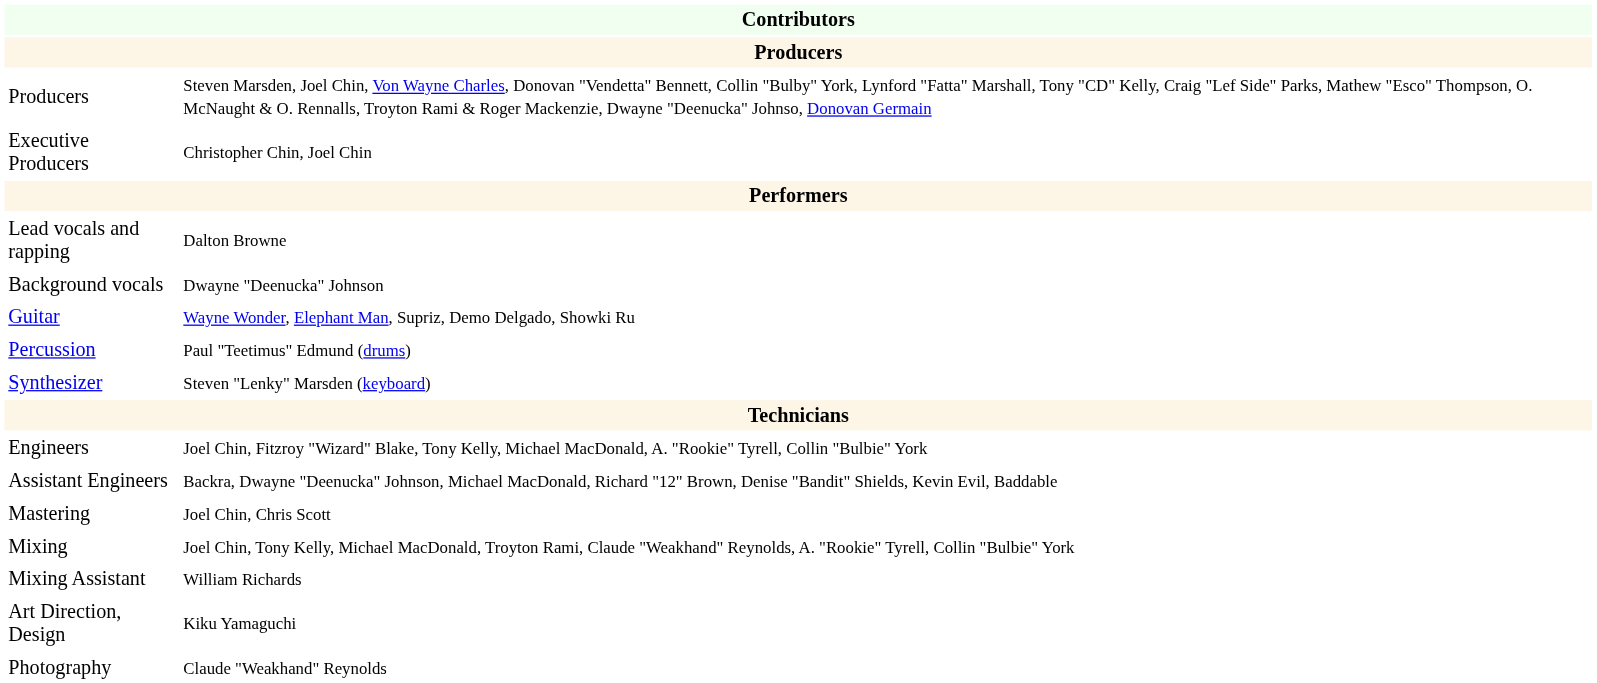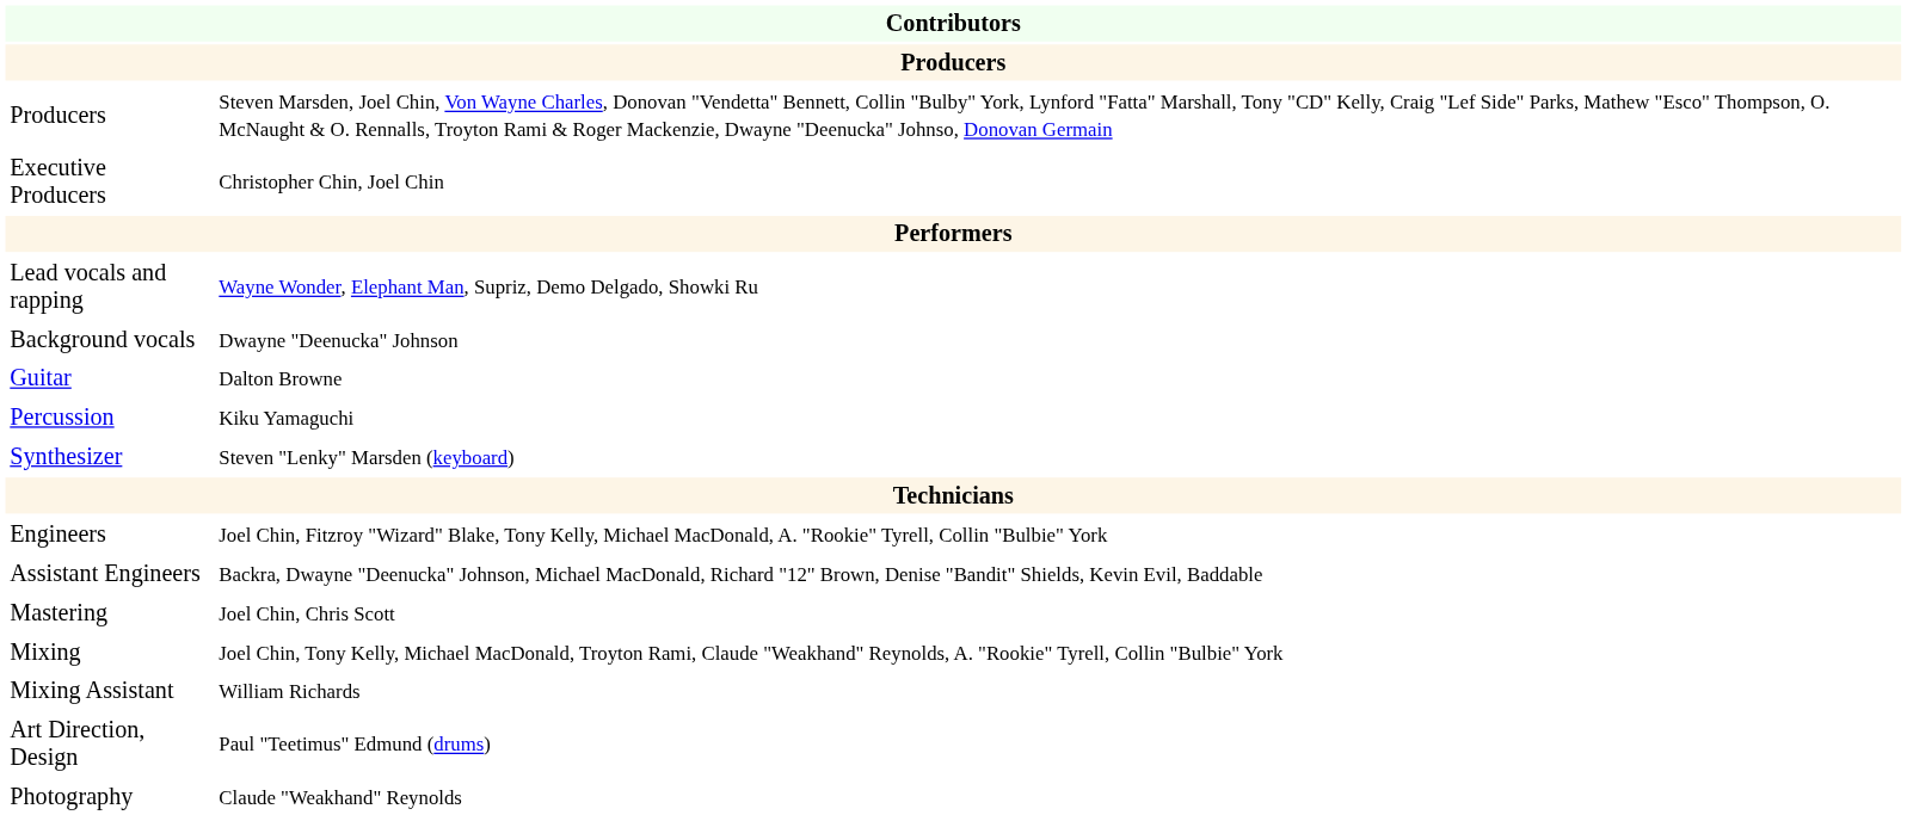 <table cellpadding="3" align="center" border:3px solid;">
 <tr>
 <td align="center" bgcolor="honeydew" colspan="2"><strong>Contributors</strong></td>
 </tr>
 <tr>
 <th align="center" bgcolor="oldlace" colspan="2"><strong>Producers</strong></th>
 </tr>
 <tr>
 <td>Producers</td>
 <td><small>Steven Marsden, Joel Chin, <a href='#'>Von Wayne Charles</a>, Donovan "Vendetta" Bennett, Collin "Bulby" York, Lynford "Fatta" Marshall, Tony "CD" Kelly, Craig "Lef Side" Parks, Mathew "Esco" Thompson, O. McNaught & O. Rennalls, Troyton Rami & Roger Mackenzie, Dwayne "Deenucka" Johnso, <a href='#'>Donovan Germain</a></small></td>
 </tr>
 <tr>
 <td>Executive Producers</td>
 <td><small>Christopher Chin, Joel Chin</small></td>
 </tr>
 <tr>
 <th align="center" bgcolor="oldlace" colspan="2"><strong>Performers</strong></th>
 </tr>
 <tr>
 <td>Lead vocals and rapping</td>
-<td><small>Dalton Browne</small></td>
+<td><small><a href='#'>Wayne Wonder</a>, <a href='#'>Elephant Man</a>, Supriz, Demo Delgado, Showki Ru</small></td>
 </tr>
 <tr>
 <td>Background vocals</td>
 <td><small>Dwayne "Deenucka" Johnson</small></td>
 </tr>
 <tr>
 <td><a href='#'>Guitar</a></td>
-<td><small><a href='#'>Wayne Wonder</a>, <a href='#'>Elephant Man</a>, Supriz, Demo Delgado, Showki Ru</small></td>
+<td><small>Dalton Browne</small></td>
 </tr>
 <tr>
 <td><a href='#'>Percussion</a></td>
-<td><small>Paul "Teetimus" Edmund (<a href='#'>drums</a>)</small></td>
+<td><small>Kiku Yamaguchi</small></td>
 </tr>
 <tr>
 <td><a href='#'>Synthesizer</a></td>
 <td><small>Steven "Lenky" Marsden (<a href='#'>keyboard</a>)</small></td>
 </tr>
 <tr>
 <th align="center" bgcolor="oldlace" colspan="2"><strong>Technicians</strong></th>
 </tr>
 <tr>
 <td>Engineers</td>
 <td><small>Joel Chin, Fitzroy "Wizard" Blake, Tony Kelly, Michael MacDonald, A. "Rookie" Tyrell, Collin "Bulbie" York</small></td>
 </tr>
 <tr>
 <td>Assistant Engineers</td>
 <td><small>Backra, Dwayne "Deenucka" Johnson, Michael MacDonald, Richard "12" Brown, Denise "Bandit" Shields, Kevin Evil, Baddable</small></td>
 </tr>
 <tr>
 <td>Mastering</td>
 <td><small>Joel Chin, Chris Scott</small></td>
 </tr>
 <tr>
 <td>Mixing</td>
 <td><small>Joel Chin, Tony Kelly, Michael MacDonald, Troyton Rami, Claude "Weakhand" Reynolds, A. "Rookie" Tyrell, Collin "Bulbie" York</small></td>
 </tr>
 <tr>
 <td>Mixing Assistant</td>
 <td><small>William Richards</small></td>
 </tr>
 <tr>
 <td>Art Direction, Design</td>
-<td><small>Kiku Yamaguchi</small></td>
+<td><small>Paul "Teetimus" Edmund (<a href='#'>drums</a>)</small></td>
 </tr>
 <tr>
 <td>Photography</td>
 <td><small>Claude "Weakhand" Reynolds</small></td>
 </tr>
 <tr>
 </tr>
 </table>
